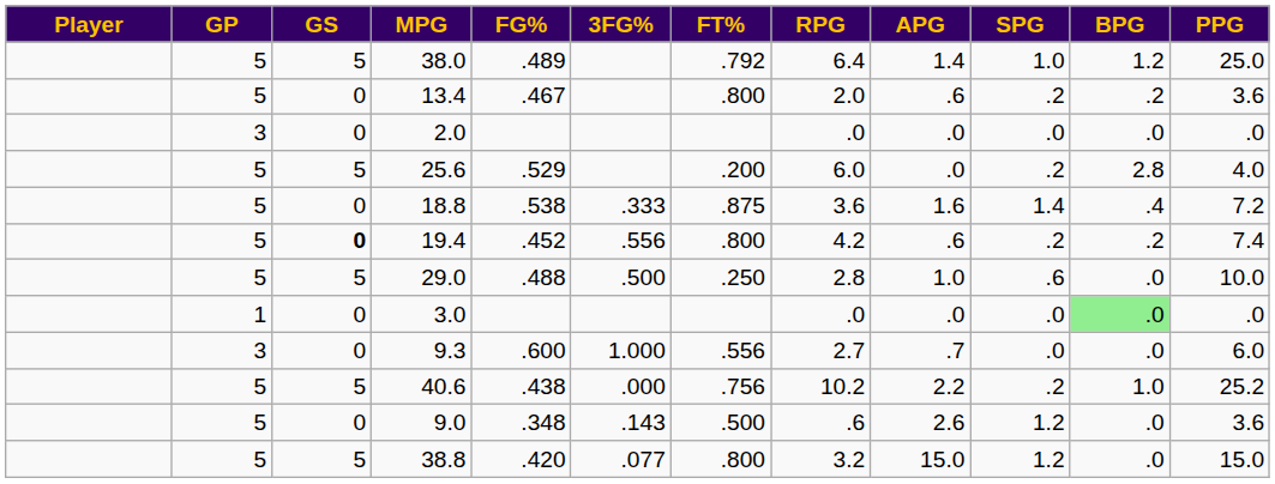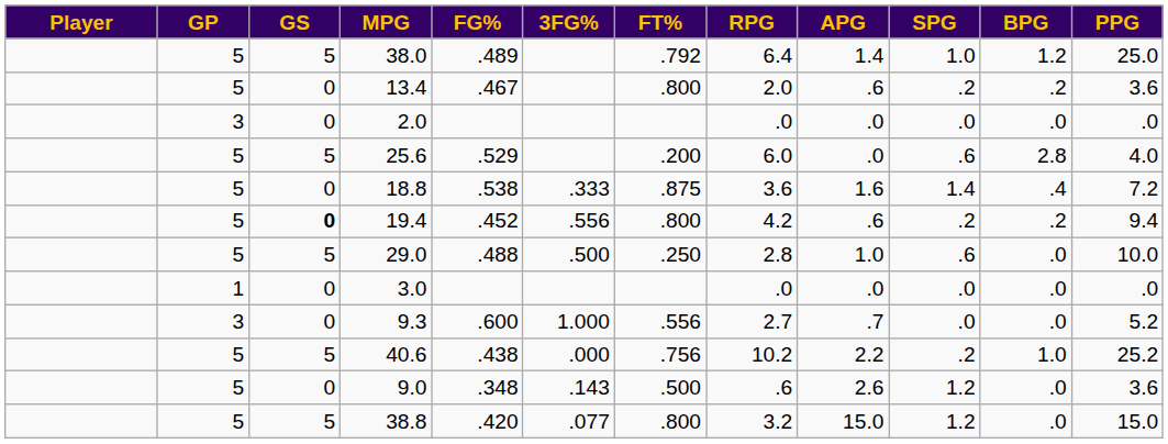 <table class="wikitable sortable" style="text-align:right; font-size: 90%">
 <tr>
 <th style="background:#306; color:#FCC200" width="10%">Player</th>
 <th style="background:#306; color:#FCC200" width="6%">GP</th>
 <th style="background:#306; color:#FCC200" width="6%">GS</th>
 <th style="background:#306; color:#FCC200" width="6%">MPG</th>
 <th style="background:#306; color:#FCC200" width="6%">FG%</th>
 <th style="background:#306; color:#FCC200" width="6%">3FG%</th>
 <th style="background:#306; color:#FCC200" width="6%">FT%</th>
 <th style="background:#306; color:#FCC200" width="6%">RPG</th>
 <th style="background:#306; color:#FCC200" width="6%">APG</th>
 <th style="background:#306; color:#FCC200" width="6%">SPG</th>
 <th style="background:#306; color:#FCC200" width="6%">BPG</th>
 <th style="background:#306; color:#FCC200" width="6%">PPG</th>
 </tr>
 <tr>
 <td style="text-align:left;"></td>
 <td>5</td>
 <td>5</td>
 <td>38.0</td>
 <td>.489</td>
 <td></td>
 <td>.792</td>
 <td>6.4</td>
 <td>1.4</td>
 <td>1.0</td>
 <td>1.2</td>
 <td>25.0</td>
 </tr>
 <tr>
 <td style="text-align:left;"></td>
 <td>5</td>
 <td>0</td>
 <td>13.4</td>
 <td>.467</td>
 <td></td>
 <td>.800</td>
 <td>2.0</td>
 <td>.6</td>
 <td>.2</td>
 <td>.2</td>
 <td>3.6</td>
 </tr>
 <tr>
 <td style="text-align:left;"></td>
 <td>3</td>
 <td>0</td>
 <td>2.0</td>
 <td></td>
 <td></td>
 <td></td>
 <td>.0</td>
 <td>.0</td>
 <td>.0</td>
 <td>.0</td>
 <td>.0</td>
 </tr>
 <tr>
 <td style="text-align:left;"></td>
 <td>5</td>
 <td>5</td>
 <td>25.6</td>
 <td>.529</td>
 <td></td>
 <td>.200</td>
 <td>6.0</td>
 <td>.0</td>
-<td>.2</td>
+<td>.6</td>
 <td>2.8</td>
 <td>4.0</td>
 </tr>
 <tr>
 <td style="text-align:left;"></td>
 <td>5</td>
 <td>0</td>
 <td>18.8</td>
 <td>.538</td>
 <td>.333</td>
 <td>.875</td>
 <td>3.6</td>
 <td>1.6</td>
 <td>1.4</td>
 <td>.4</td>
 <td>7.2</td>
 </tr>
 <tr>
 <td style="text-align:left;"></td>
 <td>5</td>
 <td><strong>0</strong></td>
 <td>19.4</td>
 <td>.452</td>
 <td>.556</td>
 <td>.800</td>
 <td>4.2</td>
 <td>.6</td>
 <td>.2</td>
 <td>.2</td>
-<td>7.4</td>
+<td>9.4</td>
 </tr>
 <tr>
 <td style="text-align:left;"></td>
 <td>5</td>
 <td>5</td>
 <td>29.0</td>
 <td>.488</td>
 <td>.500</td>
 <td>.250</td>
 <td>2.8</td>
 <td>1.0</td>
 <td>.6</td>
 <td>.0</td>
 <td>10.0</td>
 </tr>
 <tr>
 <td style="text-align:left;"></td>
 <td>1</td>
 <td>0</td>
 <td>3.0</td>
 <td></td>
 <td></td>
 <td></td>
 <td>.0</td>
 <td>.0</td>
 <td>.0</td>
-<td style="background: lightgreen;">.0</td>
+<td>.0</td>
 <td>.0</td>
 </tr>
 <tr>
 <td style="text-align:left;"></td>
 <td>3</td>
 <td>0</td>
 <td>9.3</td>
 <td>.600</td>
 <td>1.000</td>
 <td>.556</td>
 <td>2.7</td>
 <td>.7</td>
 <td>.0</td>
 <td>.0</td>
-<td>6.0</td>
+<td>5.2</td>
 </tr>
 <tr>
 <td style="text-align:left;"></td>
 <td>5</td>
 <td>5</td>
 <td>40.6</td>
 <td>.438</td>
 <td>.000</td>
 <td>.756</td>
 <td>10.2</td>
 <td>2.2</td>
 <td>.2</td>
 <td>1.0</td>
 <td>25.2</td>
 </tr>
 <tr>
 <td style="text-align:left;"></td>
 <td>5</td>
 <td>0</td>
 <td>9.0</td>
 <td>.348</td>
 <td>.143</td>
 <td>.500</td>
 <td>.6</td>
 <td>2.6</td>
 <td>1.2</td>
 <td>.0</td>
 <td>3.6</td>
 </tr>
 <tr>
 <td style="text-align:left;"></td>
 <td>5</td>
 <td>5</td>
 <td>38.8</td>
 <td>.420</td>
 <td>.077</td>
 <td>.800</td>
 <td>3.2</td>
 <td>15.0</td>
 <td>1.2</td>
 <td>.0</td>
 <td>15.0</td>
 </tr>
 </table>
